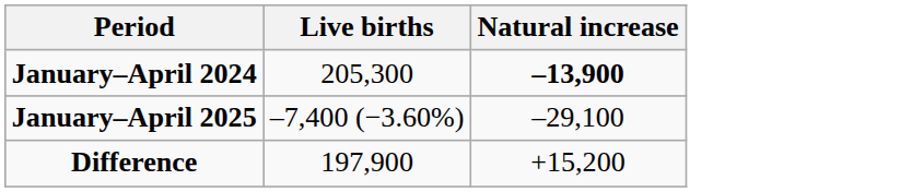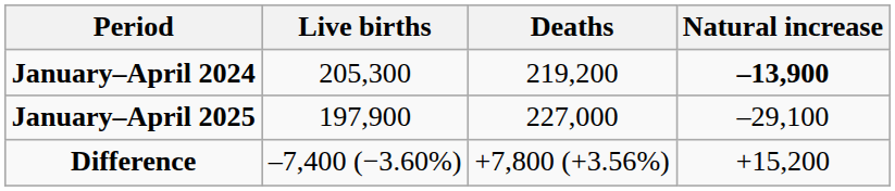 <table class="wikitable" style="text-align:center;">
 <tr>
 <th>Period</th>
 <th>Live births</th>
+<th>Deaths</th>
 <th>Natural increase</th>
 </tr>
 <tr>
 <td><strong>January–April 2024</strong></td>
 <td>205,300</td>
+<td>219,200</td>
 <td><strong>–13,900</strong></td>
 </tr>
 <tr>
 <td><strong>January–April 2025</strong></td>
-<td> –7,400 (−3.60%)</td>
+<td>197,900</td>
+<td>227,000</td>
 <td>–29,100</td>
 </tr>
 <tr>
 <td><strong>Difference</strong></td>
-<td>197,900</td>
+<td> –7,400 (−3.60%)</td>
+<td> +7,800 (+3.56%)</td>
 <td> +15,200</td>
 </tr>
 </table>
